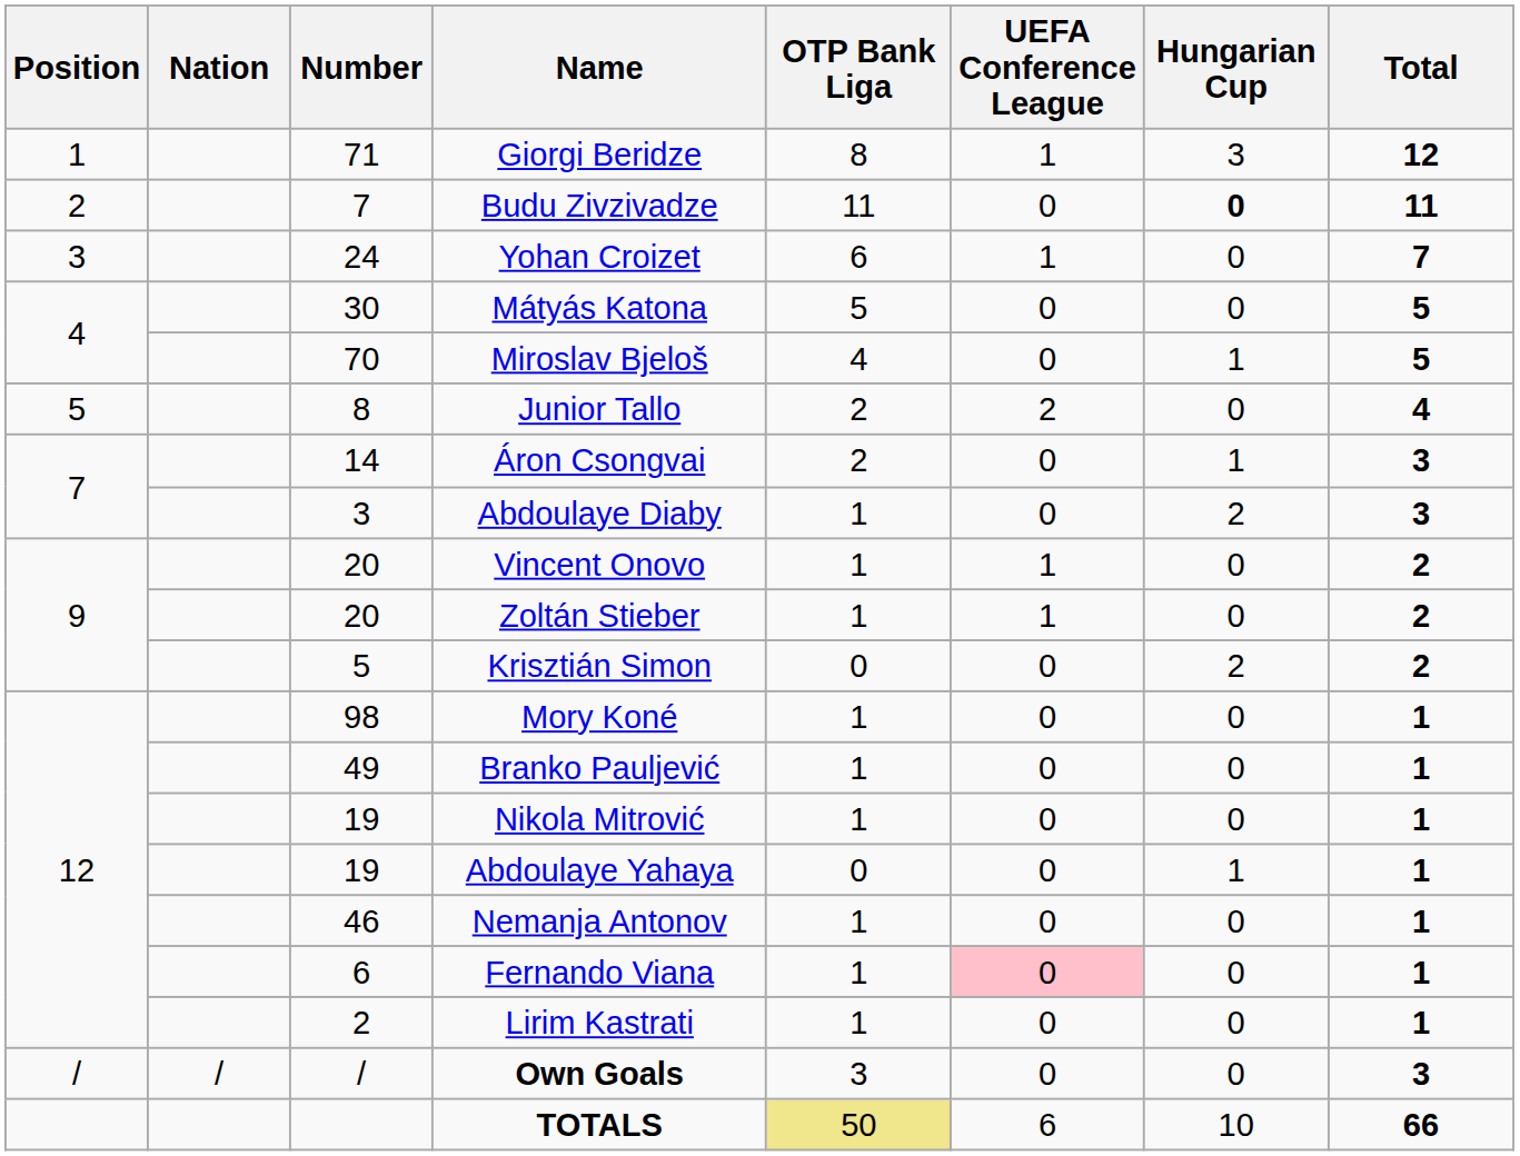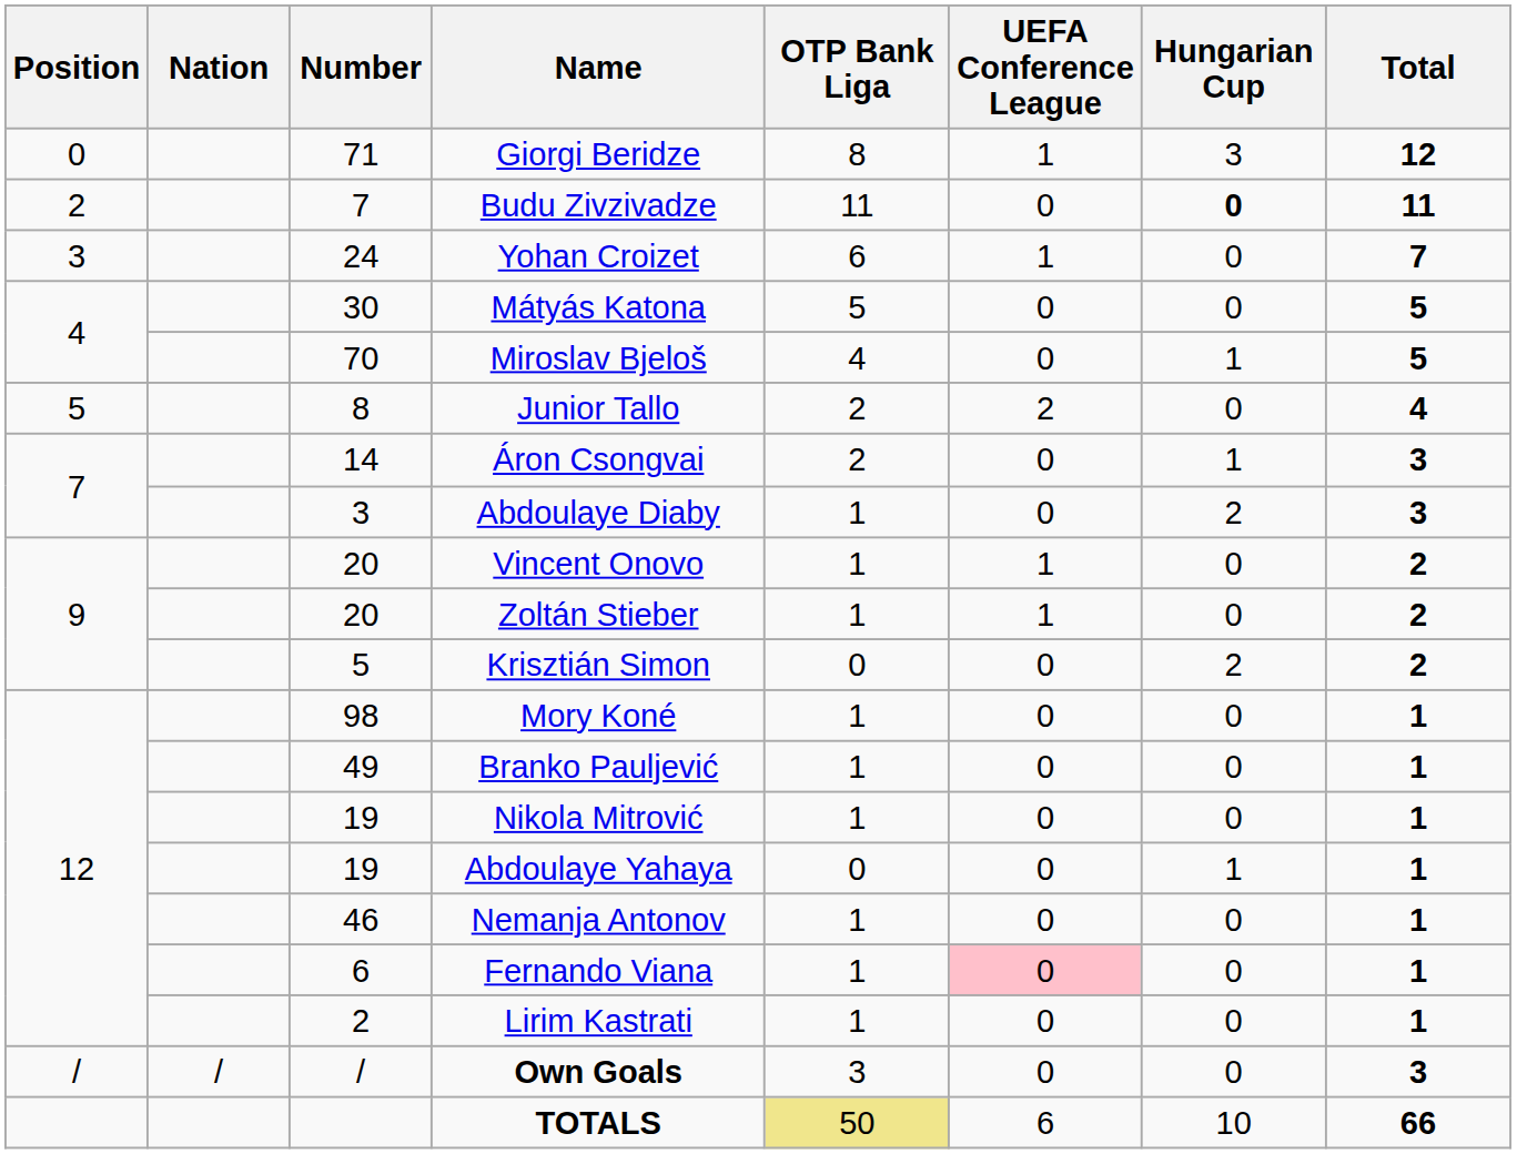 <table class="wikitable" style="font-size: 95%; text-align: center;">
 <tr>
 <th width=60>Position</th>
 <th width=60>Nation</th>
 <th width=60>Number</th>
 <th width=150>Name</th>
 <th width=80>OTP Bank Liga</th>
 <th width=80>UEFA Conference League</th>
 <th width=80>Hungarian Cup</th>
 <th width=80>Total</th>
 </tr>
 <tr>
-<td>1</td>
+<td>0</td>
 <td></td>
 <td>71</td>
 <td><a href='#'>Giorgi Beridze</a></td>
 <td>8</td>
 <td>1</td>
 <td>3</td>
 <td><strong>12</strong></td>
 </tr>
 <tr>
 <td>2</td>
 <td></td>
 <td>7</td>
 <td><a href='#'>Budu Zivzivadze</a></td>
 <td>11</td>
 <td>0</td>
 <td><strong>0</strong></td>
 <td><strong>11</strong></td>
 </tr>
 <tr>
 <td>3</td>
 <td></td>
 <td>24</td>
 <td><a href='#'>Yohan Croizet</a></td>
 <td>6</td>
 <td>1</td>
 <td>0</td>
 <td><strong>7</strong></td>
 </tr>
 <tr>
 <td rowspan="2">4</td>
 <td></td>
 <td>30</td>
 <td><a href='#'>Mátyás Katona</a></td>
 <td>5</td>
 <td>0</td>
 <td>0</td>
 <td><strong>5</strong></td>
 </tr>
 <tr>
 <td></td>
 <td>70</td>
 <td><a href='#'>Miroslav Bjeloš</a></td>
 <td>4</td>
 <td>0</td>
 <td>1</td>
 <td><strong>5</strong></td>
 </tr>
 <tr>
 <td>5</td>
 <td></td>
 <td>8</td>
 <td><a href='#'>Junior Tallo</a></td>
 <td>2</td>
 <td>2</td>
 <td>0</td>
 <td><strong>4</strong></td>
 </tr>
 <tr>
 <td rowspan="2">7</td>
 <td></td>
 <td>14</td>
 <td><a href='#'>Áron Csongvai</a></td>
 <td>2</td>
 <td>0</td>
 <td>1</td>
 <td><strong>3</strong></td>
 </tr>
 <tr>
 <td></td>
 <td>3</td>
 <td><a href='#'>Abdoulaye Diaby</a></td>
 <td>1</td>
 <td>0</td>
 <td>2</td>
 <td><strong>3</strong></td>
 </tr>
 <tr>
 <td rowspan="3">9</td>
 <td></td>
 <td>20</td>
 <td><a href='#'>Vincent Onovo</a></td>
 <td>1</td>
 <td>1</td>
 <td>0</td>
 <td><strong>2</strong></td>
 </tr>
 <tr>
 <td></td>
 <td>20</td>
 <td><a href='#'>Zoltán Stieber</a></td>
 <td>1</td>
 <td>1</td>
 <td>0</td>
 <td><strong>2</strong></td>
 </tr>
 <tr>
 <td></td>
 <td>5</td>
 <td><a href='#'>Krisztián Simon</a></td>
 <td>0</td>
 <td>0</td>
 <td>2</td>
 <td><strong>2</strong></td>
 </tr>
 <tr>
 <td rowspan="7">12</td>
 <td></td>
 <td>98</td>
 <td><a href='#'>Mory Koné</a></td>
 <td>1</td>
 <td>0</td>
 <td>0</td>
 <td><strong>1</strong></td>
 </tr>
 <tr>
 <td></td>
 <td>49</td>
 <td><a href='#'>Branko Pauljević</a></td>
 <td>1</td>
 <td>0</td>
 <td>0</td>
 <td><strong>1</strong></td>
 </tr>
 <tr>
 <td></td>
 <td>19</td>
 <td><a href='#'>Nikola Mitrović</a></td>
 <td>1</td>
 <td>0</td>
 <td>0</td>
 <td><strong>1</strong></td>
 </tr>
 <tr>
 <td></td>
 <td>19</td>
 <td><a href='#'>Abdoulaye Yahaya</a></td>
 <td>0</td>
 <td>0</td>
 <td>1</td>
 <td><strong>1</strong></td>
 </tr>
 <tr>
 <td></td>
 <td>46</td>
 <td><a href='#'>Nemanja Antonov</a></td>
 <td>1</td>
 <td>0</td>
 <td>0</td>
 <td><strong>1</strong></td>
 </tr>
 <tr>
 <td></td>
 <td>6</td>
 <td><a href='#'>Fernando Viana</a></td>
 <td>1</td>
 <td style="background: pink;">0</td>
 <td>0</td>
 <td><strong>1</strong></td>
 </tr>
 <tr>
 <td></td>
 <td>2</td>
 <td><a href='#'>Lirim Kastrati</a></td>
 <td>1</td>
 <td>0</td>
 <td>0</td>
 <td><strong>1</strong></td>
 </tr>
 <tr>
 <td>/</td>
 <td>/</td>
 <td>/</td>
 <td><strong>Own Goals</strong></td>
 <td>3</td>
 <td>0</td>
 <td>0</td>
 <td><strong>3</strong></td>
 </tr>
 <tr>
 <td></td>
 <td></td>
 <td></td>
 <td><strong>TOTALS</strong></td>
 <td style="background: khaki;">50</td>
 <td>6</td>
 <td>10</td>
 <td><strong>66</strong></td>
 </tr>
 </table>
